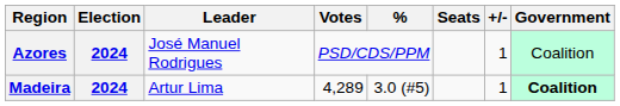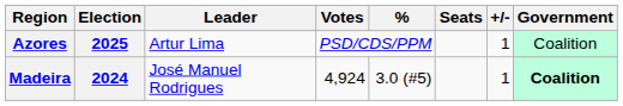 <table class="wikitable" style="text-align:right;">
 <tr>
 <th>Region</th>
 <th>Election</th>
 <th width="160px">Leader</th>
 <th>Votes</th>
 <th>%</th>
 <th>Seats</th>
 <th>+/-</th>
 <th>Government</th>
 </tr>
 <tr>
 <th><a href='#'>Azores</a></th>
-<th><a href='#'>2024</a></th>
-<td align=left><a href='#'>José Manuel Rodrigues</a></td>
+<th><a href='#'>2025</a></th>
+<td align=left><a href='#'>Artur Lima</a></td>
 <td colspan="2"><a href='#'><em>PSD/CDS/PPM</em></a></td>
 <td></td>
 <td>1</td>
 <td style="background-color:#bbffdd" align="center">Coalition</td>
 </tr>
 <tr>
 <th><a href='#'>Madeira</a></th>
 <th><a href='#'>2024</a></th>
-<td align=left><a href='#'>Artur Lima</a></td>
-<td>4,289</td>
+<td align=left><a href='#'>José Manuel Rodrigues</a></td>
+<td>4,924</td>
 <td>3.0 (#5)</td>
 <td></td>
 <td>1</td>
 <td style="background-color:#bbffdd" align="center"><strong>Coalition</strong></td>
 </tr>
 </table>
